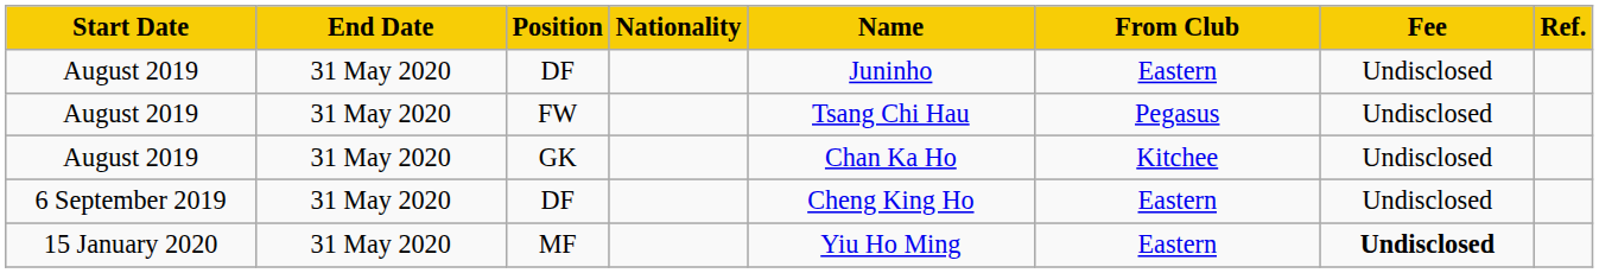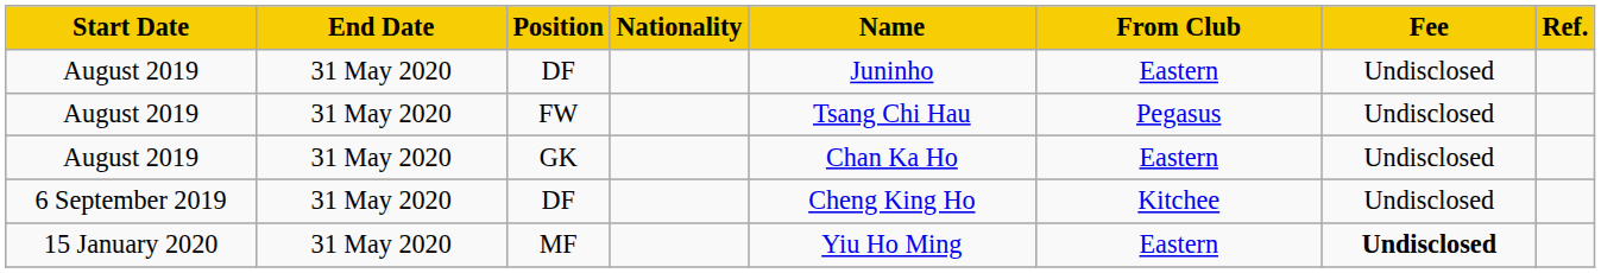 <table class="wikitable"  style="text-align:center; font-size:90%;">
 <tr>
 <th style="background:#f7cd06; color:#000000; width:130px;">Start Date</th>
 <th style="background:#f7cd06; color:#000000; width:130px;">End Date</th>
 <th style="background:#f7cd06; color:#000000; width:50px;">Position</th>
 <th style="background:#f7cd06; color:#000000; width:50px;">Nationality</th>
 <th style="background:#f7cd06; color:#000000; width:150px;">Name</th>
 <th style="background:#f7cd06; color:#000000; width:150px;">From Club</th>
 <th style="background:#f7cd06; color:#000000; width:110px;">Fee</th>
 <th style="background:#f7cd06; color:#000000; width:25px;">Ref.</th>
 </tr>
 <tr>
 <td>August 2019</td>
 <td>31 May 2020</td>
 <td>DF</td>
 <td></td>
 <td><a href='#'>Juninho</a></td>
 <td><a href='#'>Eastern</a></td>
 <td>Undisclosed</td>
 <td></td>
 </tr>
 <tr>
 <td>August 2019</td>
 <td>31 May 2020</td>
 <td>FW</td>
 <td></td>
 <td><a href='#'>Tsang Chi Hau</a></td>
 <td><a href='#'>Pegasus</a></td>
 <td>Undisclosed</td>
 <td></td>
 </tr>
 <tr>
 <td>August 2019</td>
 <td>31 May 2020</td>
 <td>GK</td>
 <td></td>
 <td><a href='#'>Chan Ka Ho</a></td>
-<td><a href='#'>Kitchee</a></td>
+<td><a href='#'>Eastern</a></td>
 <td>Undisclosed</td>
 <td></td>
 </tr>
 <tr>
 <td>6 September 2019</td>
 <td>31 May 2020</td>
 <td>DF</td>
 <td></td>
 <td><a href='#'>Cheng King Ho</a></td>
-<td><a href='#'>Eastern</a></td>
+<td><a href='#'>Kitchee</a></td>
 <td>Undisclosed</td>
 <td></td>
 </tr>
 <tr>
 <td>15 January 2020</td>
 <td>31 May 2020</td>
 <td>MF</td>
 <td></td>
 <td><a href='#'>Yiu Ho Ming</a></td>
 <td><a href='#'>Eastern</a></td>
 <td><strong>Undisclosed</strong></td>
 <td></td>
 </tr>
 </table>
